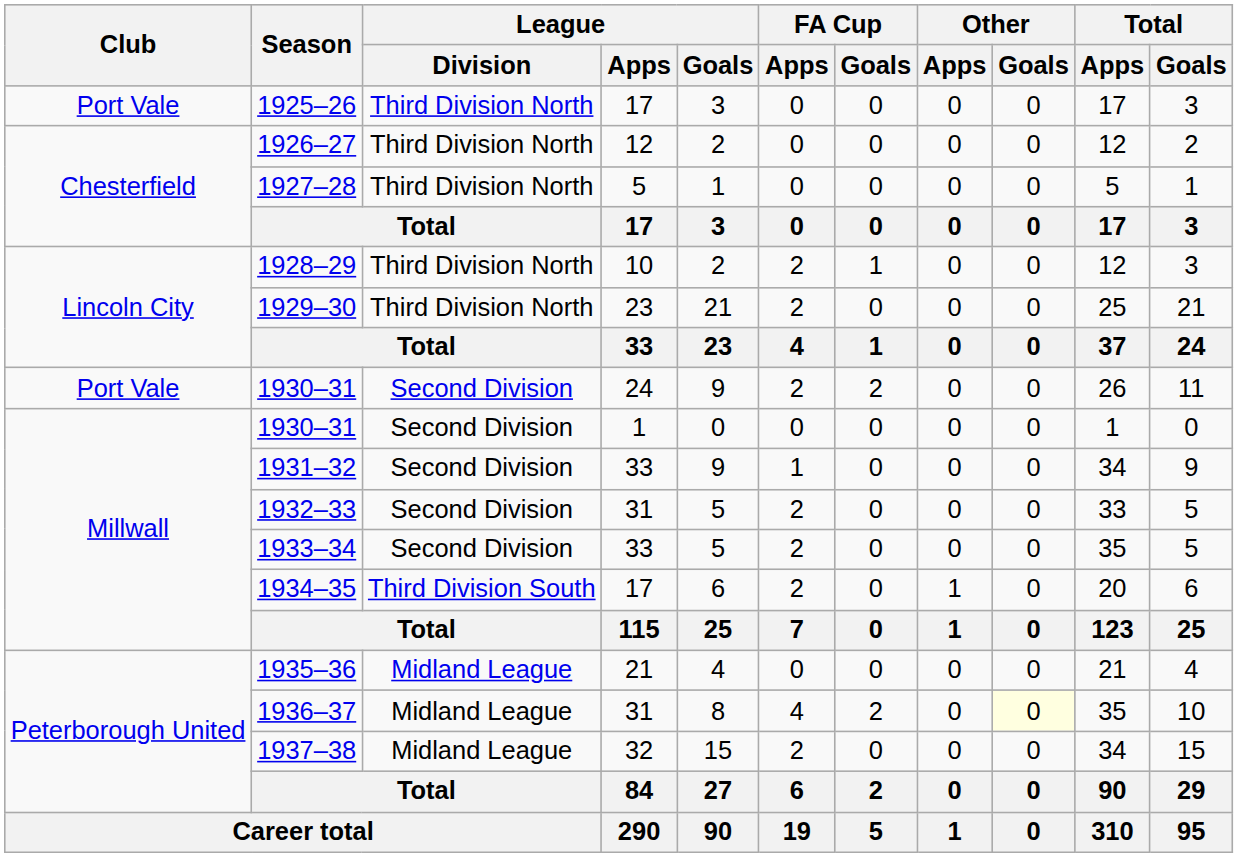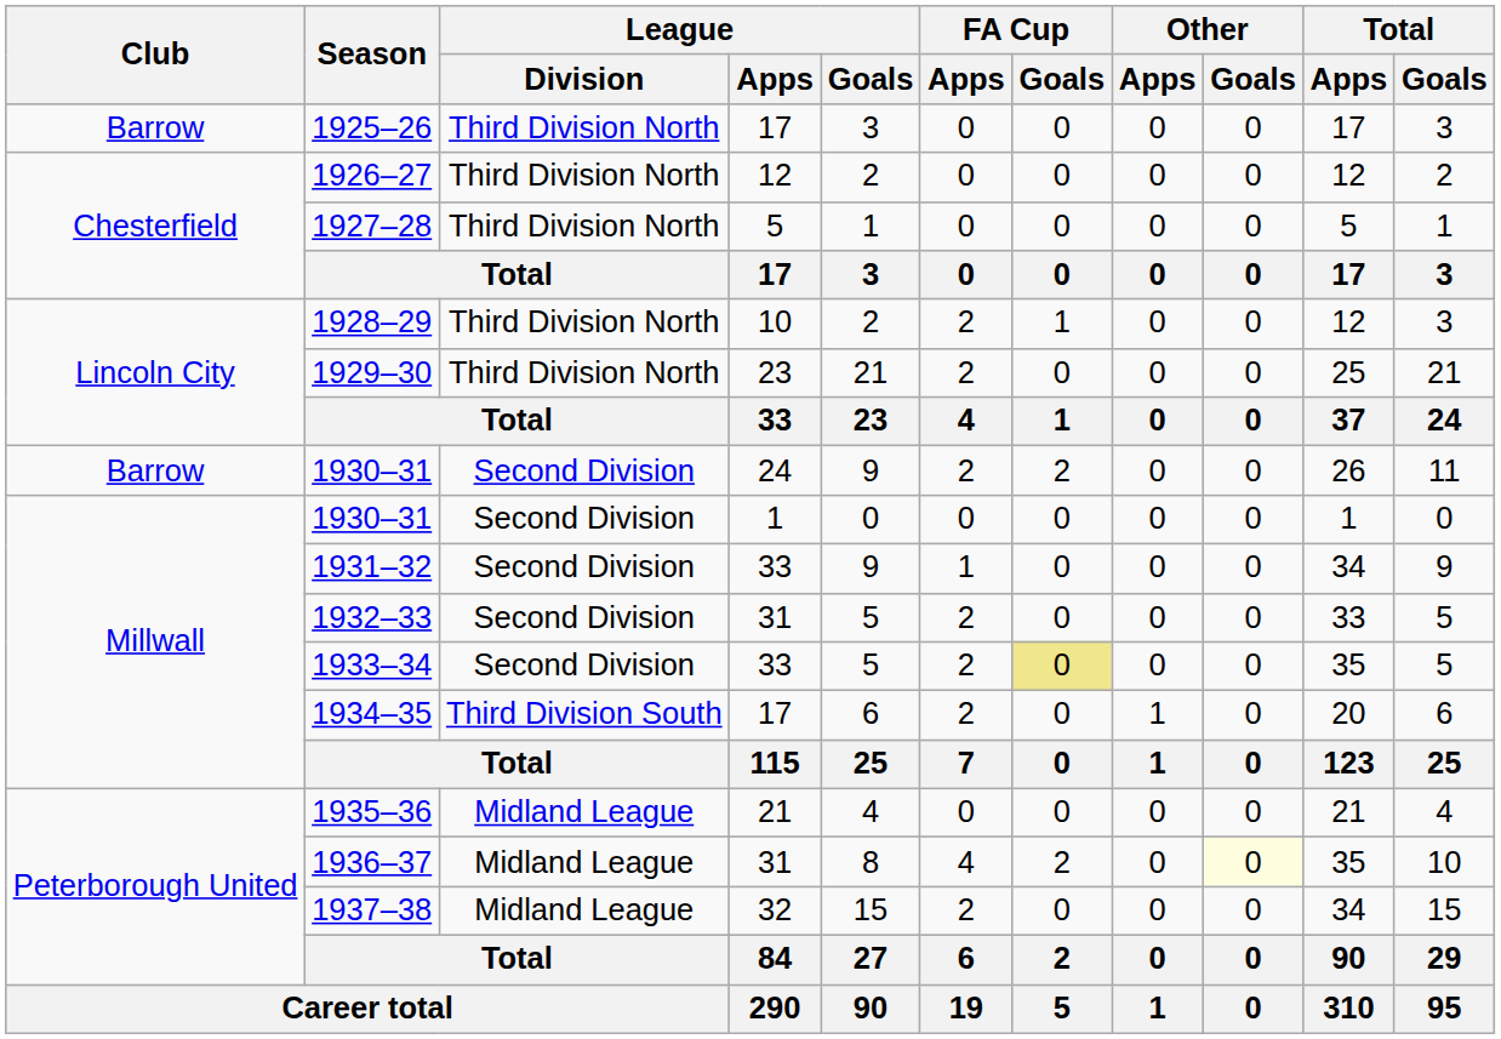 <table class="wikitable" style="text-align: center;">
 <tr>
 <th rowspan="2">Club</th>
 <th rowspan="2">Season</th>
 <th colspan="3">League</th>
 <th colspan="2">FA Cup</th>
 <th colspan="2">Other</th>
 <th colspan="2">Total</th>
 </tr>
 <tr>
 <th>Division</th>
 <th>Apps</th>
 <th>Goals</th>
 <th>Apps</th>
 <th>Goals</th>
 <th>Apps</th>
 <th>Goals</th>
 <th>Apps</th>
 <th>Goals</th>
 </tr>
 <tr>
-<td><a href='#'>Port Vale</a></td>
+<td><a href='#'>Barrow</a></td>
 <td><a href='#'>1925–26</a></td>
 <td><a href='#'>Third Division North</a></td>
 <td>17</td>
 <td>3</td>
 <td>0</td>
 <td>0</td>
 <td>0</td>
 <td>0</td>
 <td>17</td>
 <td>3</td>
 </tr>
 <tr>
 <td rowspan="3"><a href='#'>Chesterfield</a></td>
 <td><a href='#'>1926–27</a></td>
 <td>Third Division North</td>
 <td>12</td>
 <td>2</td>
 <td>0</td>
 <td>0</td>
 <td>0</td>
 <td>0</td>
 <td>12</td>
 <td>2</td>
 </tr>
 <tr>
 <td><a href='#'>1927–28</a></td>
 <td>Third Division North</td>
 <td>5</td>
 <td>1</td>
 <td>0</td>
 <td>0</td>
 <td>0</td>
 <td>0</td>
 <td>5</td>
 <td>1</td>
 </tr>
 <tr>
 <th colspan="2">Total</th>
 <th>17</th>
 <th>3</th>
 <th>0</th>
 <th>0</th>
 <th>0</th>
 <th>0</th>
 <th>17</th>
 <th>3</th>
 </tr>
 <tr>
 <td rowspan="3"><a href='#'>Lincoln City</a></td>
 <td><a href='#'>1928–29</a></td>
 <td>Third Division North</td>
 <td>10</td>
 <td>2</td>
 <td>2</td>
 <td>1</td>
 <td>0</td>
 <td>0</td>
 <td>12</td>
 <td>3</td>
 </tr>
 <tr>
 <td><a href='#'>1929–30</a></td>
 <td>Third Division North</td>
 <td>23</td>
 <td>21</td>
 <td>2</td>
 <td>0</td>
 <td>0</td>
 <td>0</td>
 <td>25</td>
 <td>21</td>
 </tr>
 <tr>
 <th colspan="2">Total</th>
 <th>33</th>
 <th>23</th>
 <th>4</th>
 <th>1</th>
 <th>0</th>
 <th>0</th>
 <th>37</th>
 <th>24</th>
 </tr>
 <tr>
-<td><a href='#'>Port Vale</a></td>
+<td><a href='#'>Barrow</a></td>
 <td><a href='#'>1930–31</a></td>
 <td><a href='#'>Second Division</a></td>
 <td>24</td>
 <td>9</td>
 <td>2</td>
 <td>2</td>
 <td>0</td>
 <td>0</td>
 <td>26</td>
 <td>11</td>
 </tr>
 <tr>
 <td rowspan="6"><a href='#'>Millwall</a></td>
 <td><a href='#'>1930–31</a></td>
 <td>Second Division</td>
 <td>1</td>
 <td>0</td>
 <td>0</td>
 <td>0</td>
 <td>0</td>
 <td>0</td>
 <td>1</td>
 <td>0</td>
 </tr>
 <tr>
 <td><a href='#'>1931–32</a></td>
 <td>Second Division</td>
 <td>33</td>
 <td>9</td>
 <td>1</td>
 <td>0</td>
 <td>0</td>
 <td>0</td>
 <td>34</td>
 <td>9</td>
 </tr>
 <tr>
 <td><a href='#'>1932–33</a></td>
 <td>Second Division</td>
 <td>31</td>
 <td>5</td>
 <td>2</td>
 <td>0</td>
 <td>0</td>
 <td>0</td>
 <td>33</td>
 <td>5</td>
 </tr>
 <tr>
 <td><a href='#'>1933–34</a></td>
 <td>Second Division</td>
 <td>33</td>
 <td>5</td>
 <td>2</td>
-<td>0</td>
+<td style="background: khaki;">0</td>
 <td>0</td>
 <td>0</td>
 <td>35</td>
 <td>5</td>
 </tr>
 <tr>
 <td><a href='#'>1934–35</a></td>
 <td><a href='#'>Third Division South</a></td>
 <td>17</td>
 <td>6</td>
 <td>2</td>
 <td>0</td>
 <td>1</td>
 <td>0</td>
 <td>20</td>
 <td>6</td>
 </tr>
 <tr>
 <th colspan="2">Total</th>
 <th>115</th>
 <th>25</th>
 <th>7</th>
 <th>0</th>
 <th>1</th>
 <th>0</th>
 <th>123</th>
 <th>25</th>
 </tr>
 <tr>
 <td rowspan="4"><a href='#'>Peterborough United</a></td>
 <td><a href='#'>1935–36</a></td>
 <td><a href='#'>Midland League</a></td>
 <td>21</td>
 <td>4</td>
 <td>0</td>
 <td>0</td>
 <td>0</td>
 <td>0</td>
 <td>21</td>
 <td>4</td>
 </tr>
 <tr>
 <td><a href='#'>1936–37</a></td>
 <td>Midland League</td>
 <td>31</td>
 <td>8</td>
 <td>4</td>
 <td>2</td>
 <td>0</td>
 <td style="background: lightyellow;">0</td>
 <td>35</td>
 <td>10</td>
 </tr>
 <tr>
 <td><a href='#'>1937–38</a></td>
 <td>Midland League</td>
 <td>32</td>
 <td>15</td>
 <td>2</td>
 <td>0</td>
 <td>0</td>
 <td>0</td>
 <td>34</td>
 <td>15</td>
 </tr>
 <tr>
 <th colspan="2">Total</th>
 <th>84</th>
 <th>27</th>
 <th>6</th>
 <th>2</th>
 <th>0</th>
 <th>0</th>
 <th>90</th>
 <th>29</th>
 </tr>
 <tr>
 <th colspan="3">Career total</th>
 <th>290</th>
 <th>90</th>
 <th>19</th>
 <th>5</th>
 <th>1</th>
 <th>0</th>
 <th>310</th>
 <th>95</th>
 </tr>
 </table>
